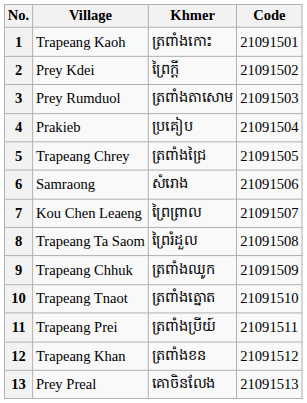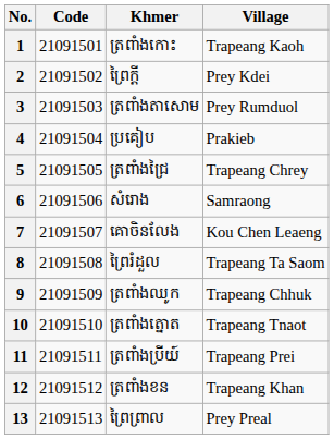 <table class="wikitable sortable mw-collapsible">
 <tr>
 <th>No.</th>
+<th>Code</th>
+<th>Khmer</th>
 <th>Village</th>
-<th>Khmer</th>
-<th>Code</th>
 </tr>
 <tr>
 <th>1</th>
+<td>21091501</td>
+<td>ត្រពាំងកោះ</td>
 <td>Trapeang Kaoh</td>
-<td>ត្រពាំងកោះ</td>
-<td>21091501</td>
 </tr>
 <tr>
 <th>2</th>
+<td>21091502</td>
+<td>ព្រៃក្ដី</td>
 <td>Prey Kdei</td>
-<td>ព្រៃក្ដី</td>
-<td>21091502</td>
 </tr>
 <tr>
 <th>3</th>
+<td>21091503</td>
+<td>ត្រពាំងតាសោម</td>
 <td>Prey Rumduol</td>
-<td>ត្រពាំងតាសោម</td>
-<td>21091503</td>
 </tr>
 <tr>
 <th>4</th>
+<td>21091504</td>
+<td>ប្រគៀប</td>
 <td>Prakieb</td>
-<td>ប្រគៀប</td>
-<td>21091504</td>
 </tr>
 <tr>
 <th>5</th>
+<td>21091505</td>
+<td>ត្រពាំងជ្រៃ</td>
 <td>Trapeang Chrey</td>
-<td>ត្រពាំងជ្រៃ</td>
-<td>21091505</td>
 </tr>
 <tr>
 <th>6</th>
+<td>21091506</td>
+<td>សំរោង</td>
 <td>Samraong</td>
-<td>សំរោង</td>
-<td>21091506</td>
 </tr>
 <tr>
 <th>7</th>
+<td>21091507</td>
+<td>គោចិនលែង</td>
 <td>Kou Chen Leaeng</td>
-<td>ព្រៃព្រាល</td>
-<td>21091507</td>
 </tr>
 <tr>
 <th>8</th>
+<td>21091508</td>
+<td>ព្រៃរំដួល</td>
 <td>Trapeang Ta Saom</td>
-<td>ព្រៃរំដួល</td>
-<td>21091508</td>
 </tr>
 <tr>
 <th>9</th>
+<td>21091509</td>
+<td>ត្រពាំងឈូក</td>
 <td>Trapeang Chhuk</td>
-<td>ត្រពាំងឈូក</td>
-<td>21091509</td>
 </tr>
 <tr>
 <th>10</th>
+<td>21091510</td>
+<td>ត្រពាំងត្នោត</td>
 <td>Trapeang Tnaot</td>
-<td>ត្រពាំងត្នោត</td>
-<td>21091510</td>
 </tr>
 <tr>
 <th>11</th>
+<td>21091511</td>
+<td>ត្រពាំងប្រីយ៍</td>
 <td>Trapeang Prei</td>
-<td>ត្រពាំងប្រីយ៍</td>
-<td>21091511</td>
 </tr>
 <tr>
 <th>12</th>
+<td>21091512</td>
+<td>ត្រពាំងខន</td>
 <td>Trapeang Khan</td>
-<td>ត្រពាំងខន</td>
-<td>21091512</td>
 </tr>
 <tr>
 <th>13</th>
+<td>21091513</td>
+<td>ព្រៃព្រាល</td>
 <td>Prey Preal</td>
-<td>គោចិនលែង</td>
-<td>21091513</td>
 </tr>
 </table>
